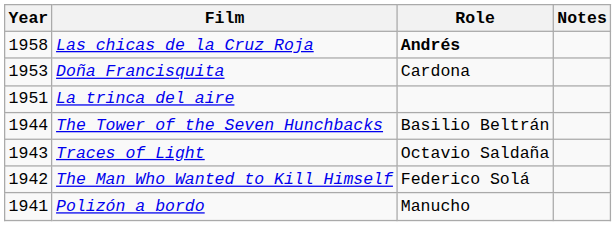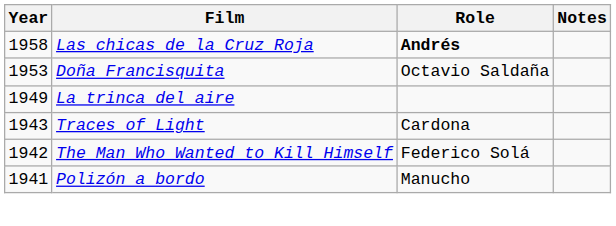 <table class="wikitable">
 <tr>
 <th>Year</th>
 <th>Film</th>
 <th>Role</th>
 <th>Notes</th>
 </tr>
 <tr>
 <td>1958</td>
 <td><em><a href='#'>Las chicas de la Cruz Roja</a></em></td>
 <td><strong>Andrés</strong></td>
 <td></td>
 </tr>
 <tr>
 <td>1953</td>
 <td><em><a href='#'>Doña Francisquita</a></em></td>
-<td>Cardona</td>
+<td>Octavio Saldaña</td>
 <td></td>
 </tr>
 <tr>
-<td>1951</td>
+<td>1949</td>
 <td><em><a href='#'>La trinca del aire</a></em></td>
 <td></td>
 <td></td>
 </tr>
 <tr>
-<td>1944</td>
-<td><em><a href='#'>The Tower of the Seven Hunchbacks</a></em></td>
-<td>Basilio Beltrán</td>
-<td></td>
-</tr>
-<tr>
 <td>1943</td>
 <td><em><a href='#'>Traces of Light</a></em></td>
-<td>Octavio Saldaña</td>
+<td>Cardona</td>
 <td></td>
 </tr>
 <tr>
 <td>1942</td>
 <td><em><a href='#'>The Man Who Wanted to Kill Himself</a></em></td>
 <td>Federico Solá</td>
 <td></td>
 </tr>
 <tr>
 <td>1941</td>
 <td><em><a href='#'>Polizón a bordo</a></em></td>
 <td>Manucho</td>
 </tr>
 </table>
